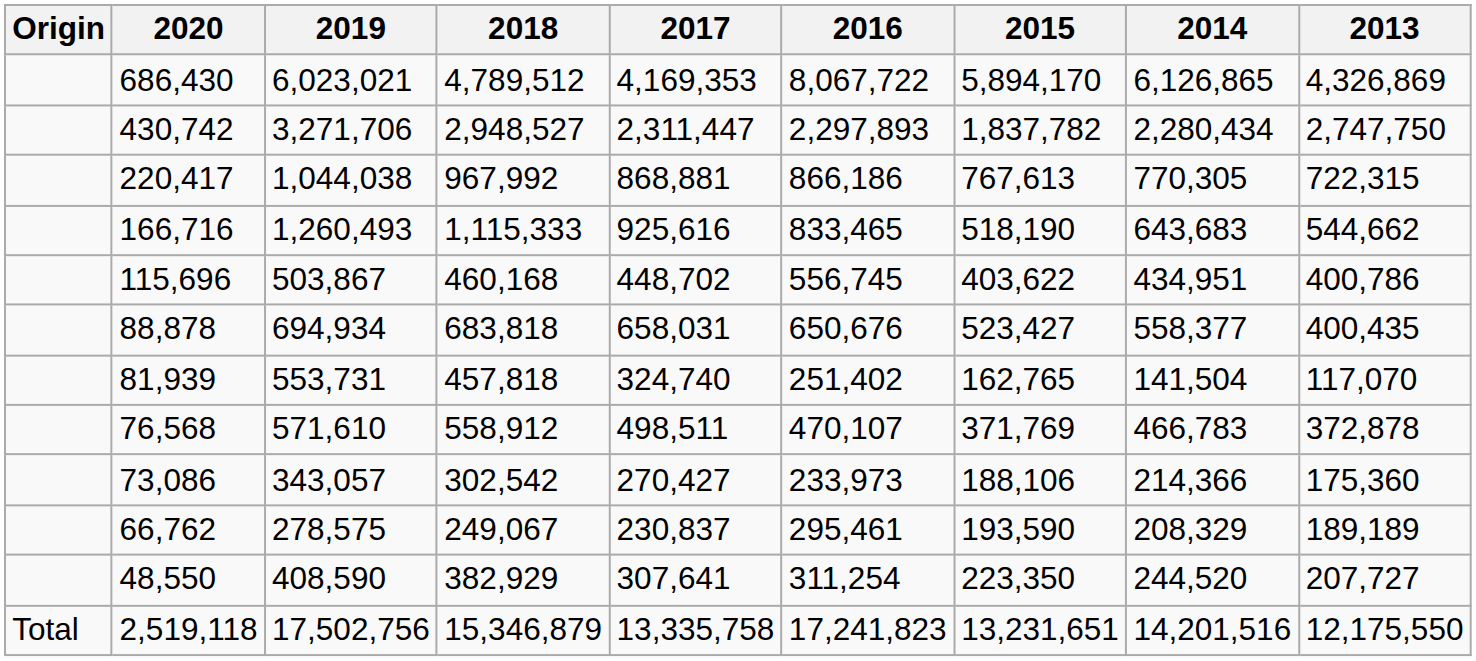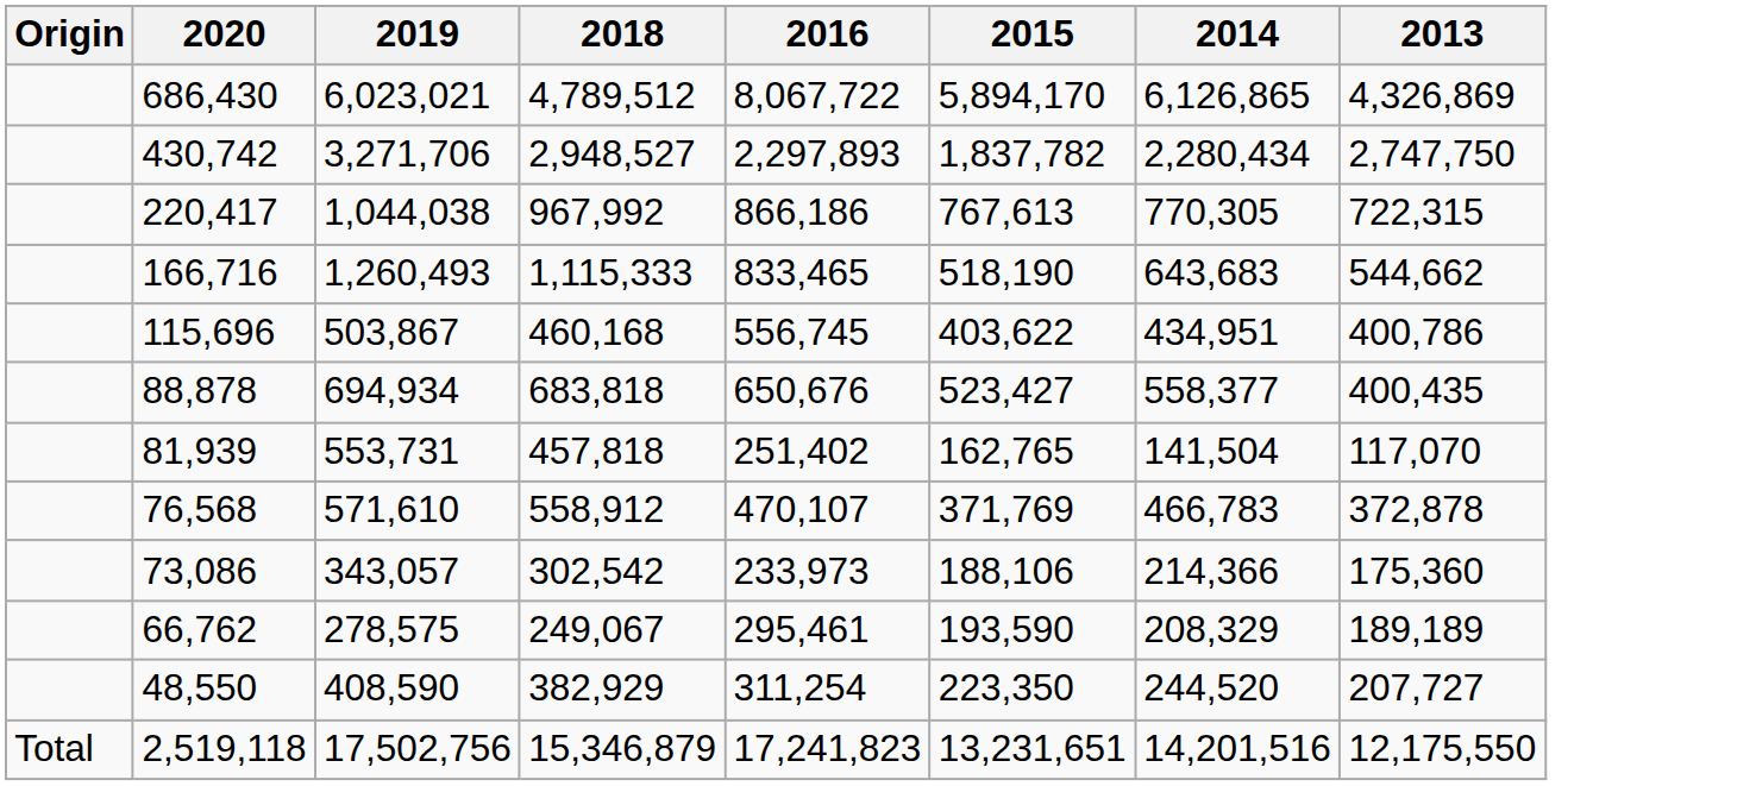 <table class="wikitable sortable collapsible collapsed">
 <tr>
 <th>Origin</th>
 <th>2020</th>
 <th>2019</th>
 <th>2018</th>
-<th>2017</th>
 <th>2016</th>
 <th>2015</th>
 <th>2014</th>
 <th>2013</th>
 </tr>
 <tr>
 <td></td>
 <td>  686,430</td>
 <td>  6,023,021</td>
 <td>  4,789,512</td>
-<td>  4,169,353</td>
 <td>  8,067,722</td>
 <td>  5,894,170</td>
 <td>  6,126,865</td>
 <td>  4,326,869</td>
 </tr>
 <tr>
 <td></td>
 <td>  430,742</td>
 <td>  3,271,706</td>
 <td>  2,948,527</td>
-<td>  2,311,447</td>
 <td>  2,297,893</td>
 <td>  1,837,782</td>
 <td>  2,280,434</td>
 <td>  2,747,750</td>
 </tr>
 <tr>
 <td></td>
 <td>  220,417</td>
 <td>  1,044,038</td>
 <td>  967,992</td>
-<td>  868,881</td>
 <td>  866,186</td>
 <td>  767,613</td>
 <td>  770,305</td>
 <td>  722,315</td>
 </tr>
 <tr>
 <td></td>
 <td>  166,716</td>
 <td>  1,260,493</td>
 <td>  1,115,333</td>
-<td>  925,616</td>
 <td>  833,465</td>
 <td>  518,190</td>
 <td>  643,683</td>
 <td>  544,662</td>
 </tr>
 <tr>
 <td></td>
 <td>  115,696</td>
 <td>  503,867</td>
 <td>  460,168</td>
-<td>  448,702</td>
 <td>  556,745</td>
 <td>  403,622</td>
 <td>  434,951</td>
 <td>  400,786</td>
 </tr>
 <tr>
 <td></td>
 <td>  88,878</td>
 <td>  694,934</td>
 <td>  683,818</td>
-<td>  658,031</td>
 <td>  650,676</td>
 <td>  523,427</td>
 <td>  558,377</td>
 <td>  400,435</td>
 </tr>
 <tr>
 <td></td>
 <td>  81,939</td>
 <td>  553,731</td>
 <td>  457,818</td>
-<td>  324,740</td>
 <td>  251,402</td>
 <td>  162,765</td>
 <td>  141,504</td>
 <td>  117,070</td>
 </tr>
 <tr>
 <td></td>
 <td>  76,568</td>
 <td>  571,610</td>
 <td>  558,912</td>
-<td>  498,511</td>
 <td>  470,107</td>
 <td>  371,769</td>
 <td>  466,783</td>
 <td>  372,878</td>
 </tr>
 <tr>
 <td></td>
 <td>  73,086</td>
 <td>  343,057</td>
 <td>  302,542</td>
-<td>  270,427</td>
 <td>  233,973</td>
 <td>  188,106</td>
 <td>  214,366</td>
 <td>  175,360</td>
 </tr>
 <tr>
 <td></td>
 <td>  66,762</td>
 <td>  278,575</td>
 <td>  249,067</td>
-<td>  230,837</td>
 <td>  295,461</td>
 <td>  193,590</td>
 <td>  208,329</td>
 <td>  189,189</td>
 </tr>
 <tr>
 <td></td>
 <td>  48,550</td>
 <td>  408,590</td>
 <td>  382,929</td>
-<td>  307,641</td>
 <td>  311,254</td>
 <td>  223,350</td>
 <td>  244,520</td>
 <td>  207,727</td>
 </tr>
 <tr>
 <td>Total</td>
 <td>  2,519,118</td>
 <td>  17,502,756</td>
 <td>  15,346,879</td>
-<td>  13,335,758</td>
 <td>  17,241,823</td>
 <td>  13,231,651</td>
 <td>  14,201,516</td>
 <td>  12,175,550</td>
 </tr>
 </table>
